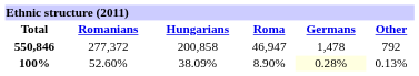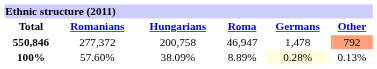 <table class="toccolours" style="margin: 0 1em 0 1em;" width="60%">
 <tr>
 <th align="left" colspan="14" style="background:#ccccff;"><strong>Ethnic structure</strong> (2011)</th>
 </tr>
 <tr>
 <th align="center"><strong>Total</strong></th>
 <th align="center"><a href='#'>Romanians</a></th>
 <th align="center"><a href='#'>Hungarians</a></th>
 <th align="center"><a href='#'>Roma</a></th>
 <th align="center"><a href='#'>Germans</a></th>
 <th align="center"><a href='#'>Other</a></th>
 </tr>
 <tr>
 <td align="center"><strong>550,846</strong></td>
 <td align="center">277,372</td>
-<td align="center">200,858</td>
+<td align="center">200,758</td>
 <td align="center">46,947</td>
 <td align="center">1,478</td>
-<td align="center">792</td>
+<td align="center" style="background: lightsalmon;">792</td>
 </tr>
 <tr>
 <td align="center"><strong>100%</strong></td>
-<td align="center">52.60%</td>
+<td align="center">57.60%</td>
 <td align="center">38.09%</td>
-<td align="center">8.90%</td>
+<td align="center">8.89%</td>
 <td align="center" style="background: lightyellow;">0.28%</td>
 <td align="center">0.13%</td>
 </tr>
 </table>
